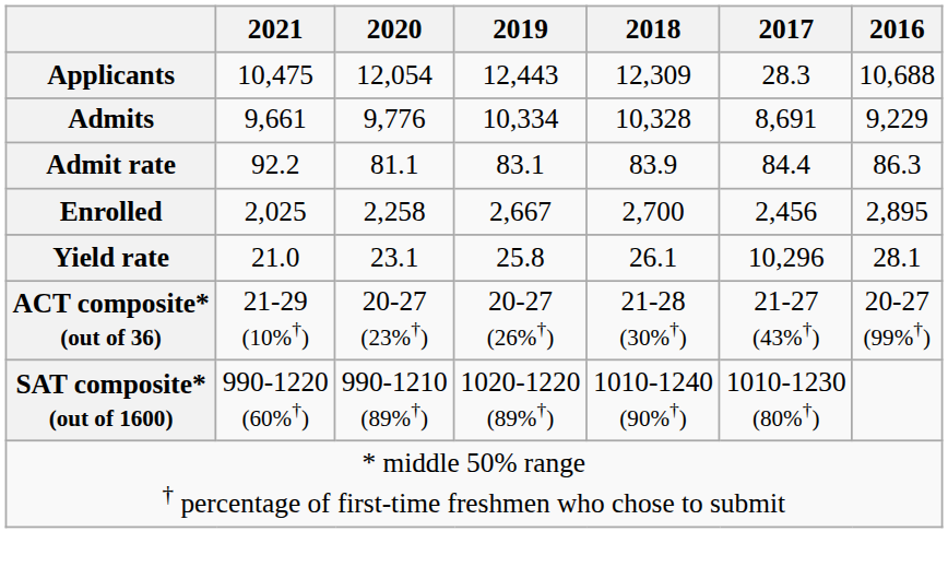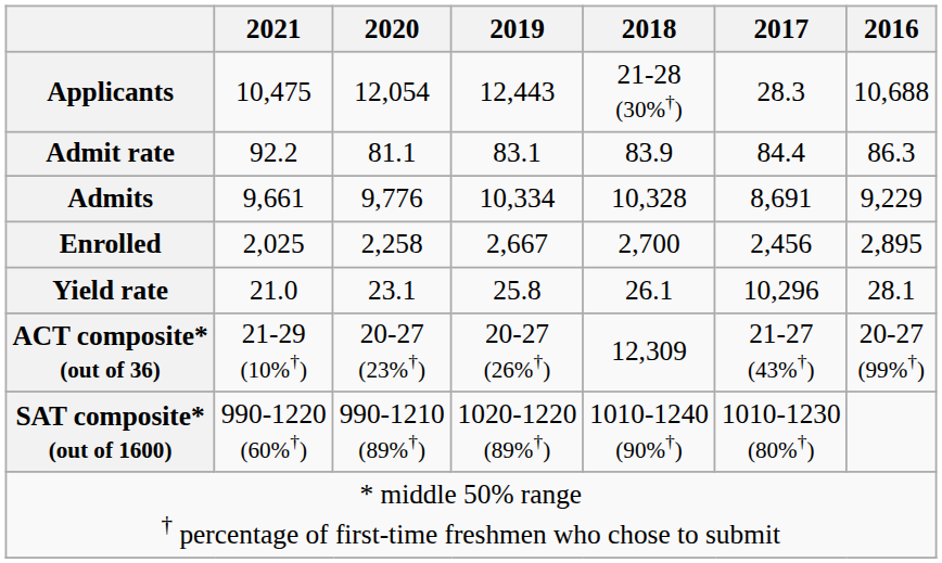 <table class="wikitable" style="text-align:center; float:left; font-size:90%; margin:10px">
 <tr>
 <th></th>
 <th>2021</th>
 <th>2020</th>
 <th>2019</th>
 <th>2018</th>
 <th>2017</th>
 <th>2016</th>
 </tr>
 <tr>
 <th>Applicants</th>
 <td>10,475</td>
 <td>12,054</td>
 <td>12,443</td>
-<td>12,309</td>
+<td>21-28<br><small>(30%<sup>†</sup>)</small></td>
 <td>28.3</td>
 <td>10,688</td>
+</tr>
+<tr>
+<th>Admit rate</th>
+<td>92.2</td>
+<td>81.1</td>
+<td>83.1</td>
+<td>83.9</td>
+<td>84.4</td>
+<td>86.3</td>
 </tr>
 <tr>
 <th>Admits</th>
 <td>9,661</td>
 <td>9,776</td>
 <td>10,334</td>
 <td>10,328</td>
 <td>8,691</td>
 <td>9,229</td>
-</tr>
-<tr>
-<th>Admit rate</th>
-<td>92.2</td>
-<td>81.1</td>
-<td>83.1</td>
-<td>83.9</td>
-<td>84.4</td>
-<td>86.3</td>
 </tr>
 <tr>
 <th>Enrolled</th>
 <td>2,025</td>
 <td>2,258</td>
 <td>2,667</td>
 <td>2,700</td>
 <td>2,456</td>
 <td>2,895</td>
 </tr>
 <tr>
 <th>Yield rate</th>
 <td>21.0</td>
 <td>23.1</td>
 <td>25.8</td>
 <td>26.1</td>
 <td>10,296</td>
 <td>28.1</td>
 </tr>
 <tr>
 <th>ACT composite*<br><small>(out of 36)</small></th>
 <td>21-29<br><small>(10%<sup>†</sup>)</small></td>
 <td>20-27<br><small>(23%<sup>†</sup>)</small></td>
 <td>20-27<br><small>(26%<sup>†</sup>)</small></td>
-<td>21-28<br><small>(30%<sup>†</sup>)</small></td>
+<td>12,309</td>
 <td>21-27<br><small>(43%<sup>†</sup>)</small></td>
 <td>20-27<br><small>(99%<sup>†</sup>)</small></td>
 </tr>
 <tr>
 <th>SAT composite*<br><small>(out of 1600)</small></th>
 <td>990-1220<br><small>(60%<sup>†</sup>)</small></td>
 <td>990-1210<br><small>(89%<sup>†</sup>)</small></td>
 <td>1020-1220<br><small>(89%<sup>†</sup>)</small></td>
 <td>1010-1240<br><small>(90%<sup>†</sup>)</small></td>
 <td>1010-1230<br><small>(80%<sup>†</sup>)</small></td>
 <td></td>
 </tr>
 <tr>
 <td colspan=7>* middle 50% range<br> <sup>†</sup> percentage of first-time freshmen who chose to submit</td>
 </tr>
 </table>
